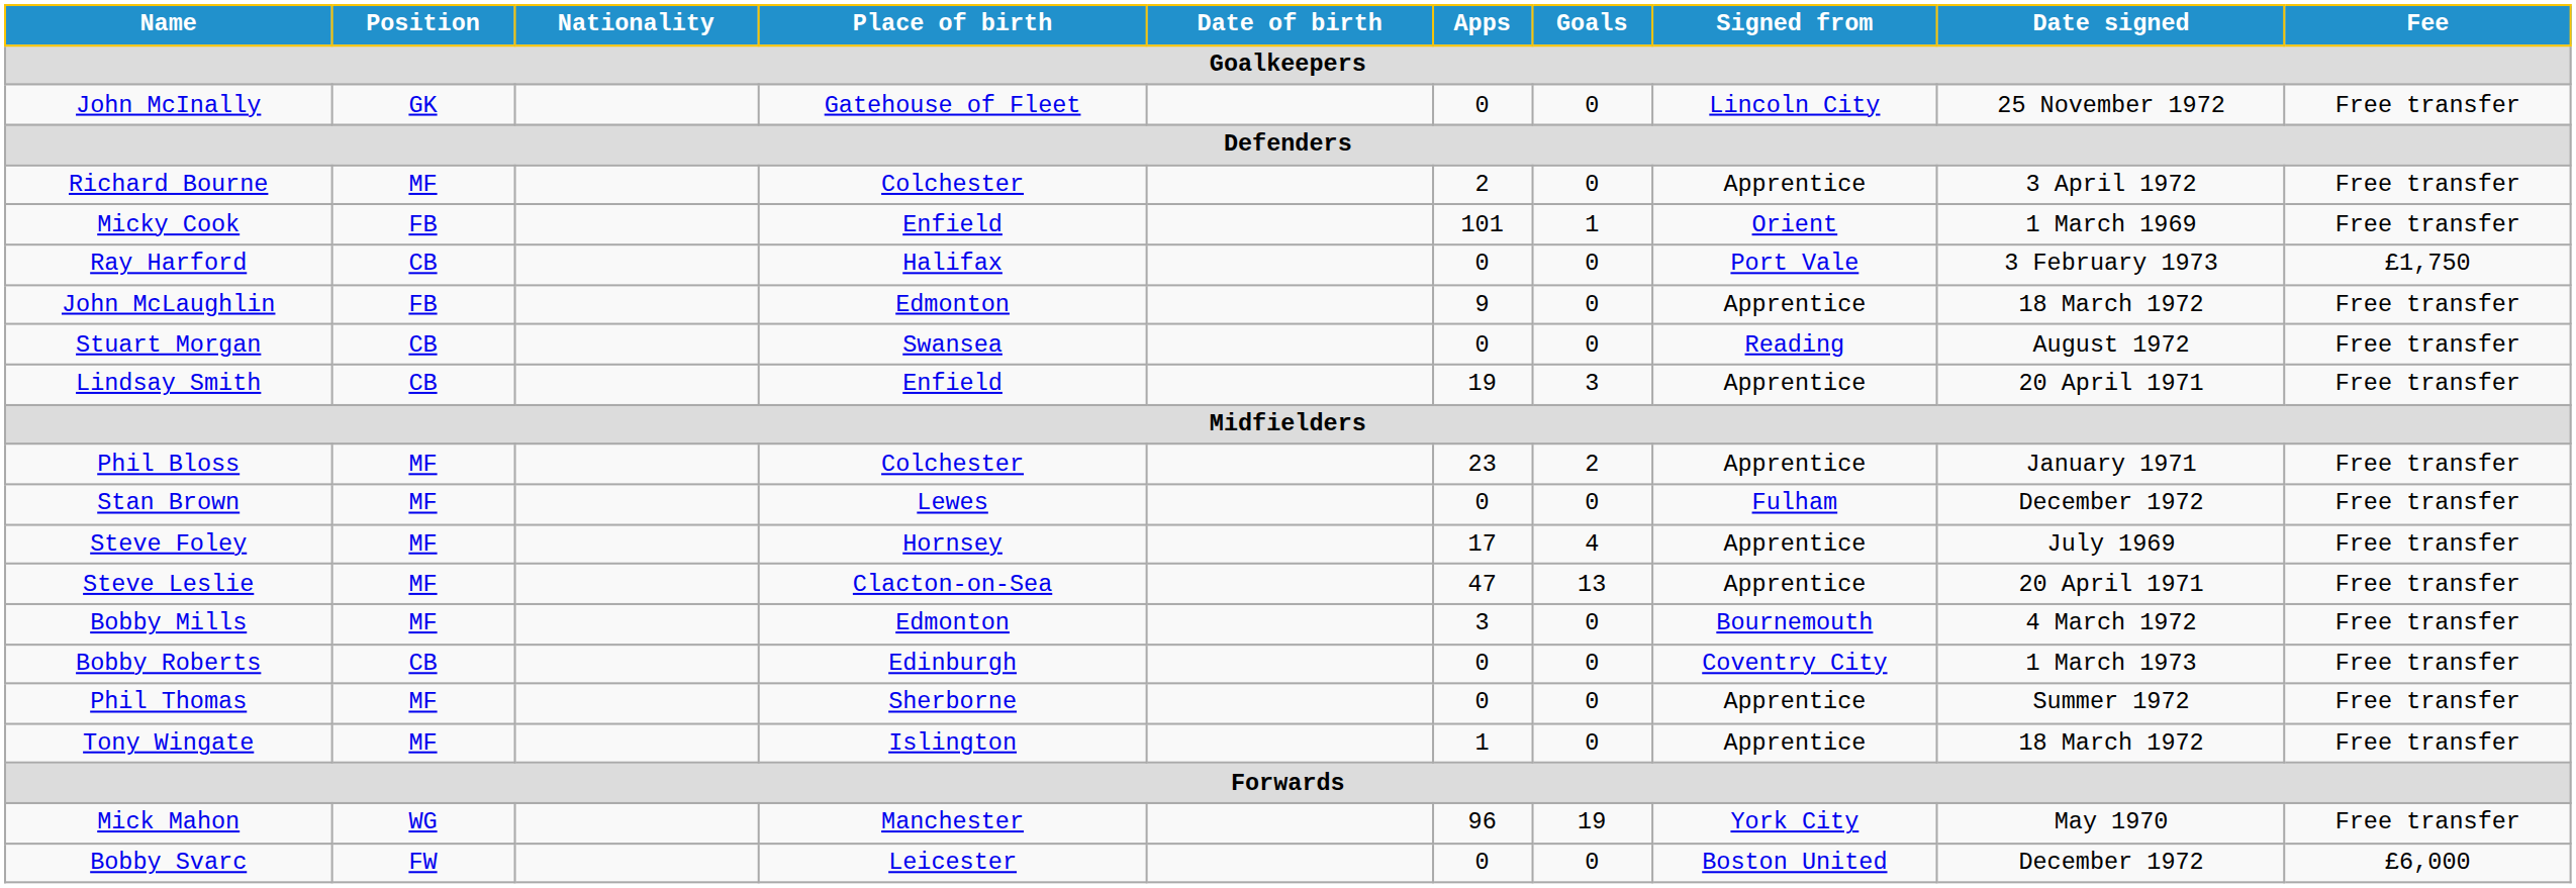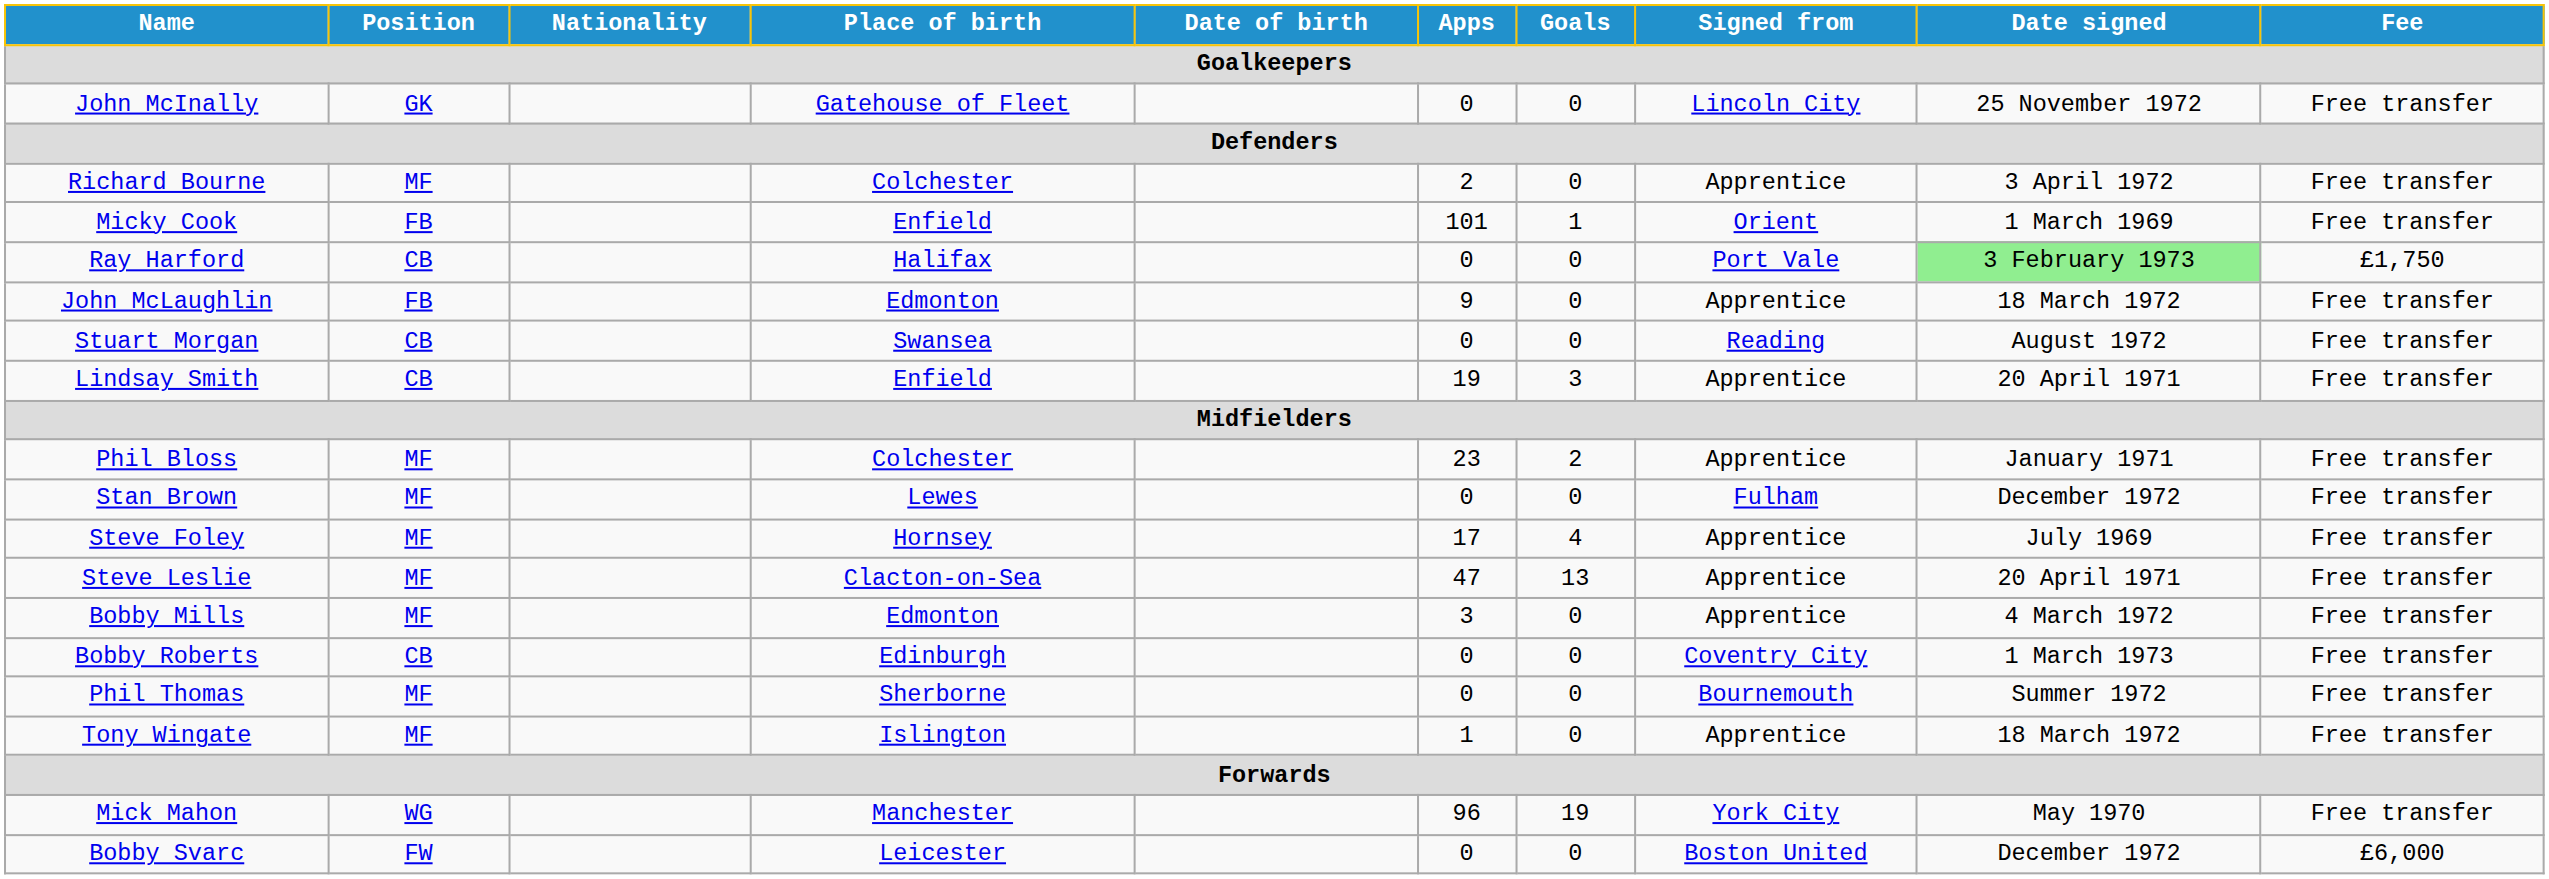 <table class="wikitable" style="text-align:center; font-size:90%; width:100%;">
 <tr>
 <th style="background:#2191CC; color:white; border:1px solid #F7C408; text-align:center;">Name</th>
 <th style="background:#2191CC; color:white; border:1px solid #F7C408; text-align:center;">Position</th>
 <th style="background:#2191CC; color:white; border:1px solid #F7C408; text-align:center;">Nationality</th>
 <th style="background:#2191CC; color:white; border:1px solid #F7C408; text-align:center;">Place of birth</th>
 <th style="background:#2191CC; color:white; border:1px solid #F7C408; text-align:center;">Date of birth</th>
 <th style="background:#2191CC; color:white; border:1px solid #F7C408; text-align:center;">Apps</th>
 <th style="background:#2191CC; color:white; border:1px solid #F7C408; text-align:center;">Goals</th>
 <th style="background:#2191CC; color:white; border:1px solid #F7C408; text-align:center;">Signed from</th>
 <th style="background:#2191CC; color:white; border:1px solid #F7C408; text-align:center;">Date signed</th>
 <th style="background:#2191CC; color:white; border:1px solid #F7C408; text-align:center;">Fee</th>
 </tr>
 <tr>
 <th colspan="12" style="background:#dcdcdc; text-align:center;">Goalkeepers</th>
 </tr>
 <tr>
 <td><a href='#'>John McInally</a></td>
 <td><a href='#'>GK</a></td>
 <td></td>
 <td><a href='#'>Gatehouse of Fleet</a></td>
 <td></td>
 <td>0</td>
 <td>0</td>
 <td> <a href='#'>Lincoln City</a></td>
 <td>25 November 1972</td>
 <td>Free transfer</td>
 </tr>
 <tr>
 <th colspan="12" style="background:#dcdcdc; text-align:center;">Defenders</th>
 </tr>
 <tr>
 <td><a href='#'>Richard Bourne</a></td>
 <td><a href='#'>MF</a></td>
 <td></td>
 <td><a href='#'>Colchester</a></td>
 <td></td>
 <td>2</td>
 <td>0</td>
 <td>Apprentice</td>
 <td>3 April 1972</td>
 <td>Free transfer</td>
 </tr>
 <tr>
 <td><a href='#'>Micky Cook</a></td>
 <td><a href='#'>FB</a></td>
 <td></td>
 <td><a href='#'>Enfield</a></td>
 <td></td>
 <td>101</td>
 <td>1</td>
 <td> <a href='#'>Orient</a></td>
 <td>1 March 1969</td>
 <td>Free transfer</td>
 </tr>
 <tr>
 <td><a href='#'>Ray Harford</a></td>
 <td><a href='#'>CB</a></td>
 <td></td>
 <td><a href='#'>Halifax</a></td>
 <td></td>
 <td>0</td>
 <td>0</td>
 <td> <a href='#'>Port Vale</a></td>
-<td>3 February 1973</td>
+<td style="background: lightgreen;">3 February 1973</td>
 <td>£1,750</td>
 </tr>
 <tr>
 <td><a href='#'>John McLaughlin</a></td>
 <td><a href='#'>FB</a></td>
 <td></td>
 <td><a href='#'>Edmonton</a></td>
 <td></td>
 <td>9</td>
 <td>0</td>
 <td>Apprentice</td>
 <td>18 March 1972</td>
 <td>Free transfer</td>
 </tr>
 <tr>
 <td><a href='#'>Stuart Morgan</a></td>
 <td><a href='#'>CB</a></td>
 <td></td>
 <td><a href='#'>Swansea</a></td>
 <td></td>
 <td>0</td>
 <td>0</td>
 <td> <a href='#'>Reading</a></td>
 <td>August 1972</td>
 <td>Free transfer</td>
 </tr>
 <tr>
 <td><a href='#'>Lindsay Smith</a></td>
 <td><a href='#'>CB</a></td>
 <td></td>
 <td><a href='#'>Enfield</a></td>
 <td></td>
 <td>19</td>
 <td>3</td>
 <td>Apprentice</td>
 <td>20 April 1971</td>
 <td>Free transfer</td>
 </tr>
 <tr>
 <th colspan="12" style="background:#dcdcdc; text-align:center;">Midfielders</th>
 </tr>
 <tr>
 <td><a href='#'>Phil Bloss</a></td>
 <td><a href='#'>MF</a></td>
 <td></td>
 <td><a href='#'>Colchester</a></td>
 <td></td>
 <td>23</td>
 <td>2</td>
 <td>Apprentice</td>
 <td>January 1971</td>
 <td>Free transfer</td>
 </tr>
 <tr>
 <td><a href='#'>Stan Brown</a></td>
 <td><a href='#'>MF</a></td>
 <td></td>
 <td><a href='#'>Lewes</a></td>
 <td></td>
 <td>0</td>
 <td>0</td>
 <td> <a href='#'>Fulham</a></td>
 <td>December 1972</td>
 <td>Free transfer</td>
 </tr>
 <tr>
 <td><a href='#'>Steve Foley</a></td>
 <td><a href='#'>MF</a></td>
 <td></td>
 <td><a href='#'>Hornsey</a></td>
 <td></td>
 <td>17</td>
 <td>4</td>
 <td>Apprentice</td>
 <td>July 1969</td>
 <td>Free transfer</td>
 </tr>
 <tr>
 <td><a href='#'>Steve Leslie</a></td>
 <td><a href='#'>MF</a></td>
 <td></td>
 <td><a href='#'>Clacton-on-Sea</a></td>
 <td></td>
 <td>47</td>
 <td>13</td>
 <td>Apprentice</td>
 <td>20 April 1971</td>
 <td>Free transfer</td>
 </tr>
 <tr>
 <td><a href='#'>Bobby Mills</a></td>
 <td><a href='#'>MF</a></td>
 <td></td>
 <td><a href='#'>Edmonton</a></td>
 <td></td>
 <td>3</td>
 <td>0</td>
-<td> <a href='#'>Bournemouth</a></td>
+<td>Apprentice</td>
 <td>4 March 1972</td>
 <td>Free transfer</td>
 </tr>
 <tr>
 <td><a href='#'>Bobby Roberts</a></td>
 <td><a href='#'>CB</a></td>
 <td></td>
 <td><a href='#'>Edinburgh</a></td>
 <td></td>
 <td>0</td>
 <td>0</td>
 <td> <a href='#'>Coventry City</a></td>
 <td>1 March 1973</td>
 <td>Free transfer</td>
 </tr>
 <tr>
 <td><a href='#'>Phil Thomas</a></td>
 <td><a href='#'>MF</a></td>
 <td></td>
 <td><a href='#'>Sherborne</a></td>
 <td></td>
 <td>0</td>
 <td>0</td>
-<td>Apprentice</td>
+<td> <a href='#'>Bournemouth</a></td>
 <td>Summer 1972</td>
 <td>Free transfer</td>
 </tr>
 <tr>
 <td><a href='#'>Tony Wingate</a></td>
 <td><a href='#'>MF</a></td>
 <td></td>
 <td><a href='#'>Islington</a></td>
 <td></td>
 <td>1</td>
 <td>0</td>
 <td>Apprentice</td>
 <td>18 March 1972</td>
 <td>Free transfer</td>
 </tr>
 <tr>
 <th colspan="12" style="background:#dcdcdc; text-align:center;">Forwards</th>
 </tr>
 <tr>
 <td><a href='#'>Mick Mahon</a></td>
 <td><a href='#'>WG</a></td>
 <td></td>
 <td><a href='#'>Manchester</a></td>
 <td></td>
 <td>96</td>
 <td>19</td>
 <td> <a href='#'>York City</a></td>
 <td>May 1970</td>
 <td>Free transfer</td>
 </tr>
 <tr>
 <td><a href='#'>Bobby Svarc</a></td>
 <td><a href='#'>FW</a></td>
 <td></td>
 <td><a href='#'>Leicester</a></td>
 <td></td>
 <td>0</td>
 <td>0</td>
 <td> <a href='#'>Boston United</a></td>
 <td>December 1972</td>
 <td>£6,000</td>
 </tr>
 </table>
